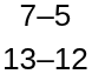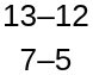 <table style="text-align:center">
 <tr>
 <th width=200></th>
 <th width=100></th>
 <th width=200></th>
 </tr>
 <tr>
 <td align=right><strong></strong></td>
-<td>7–5</td>
+<td>13–12</td>
 <td align=left></td>
 </tr>
 <tr>
 <td align=right><strong></strong></td>
-<td>13–12</td>
+<td>7–5</td>
 <td align=left></td>
 </tr>
 </table>
